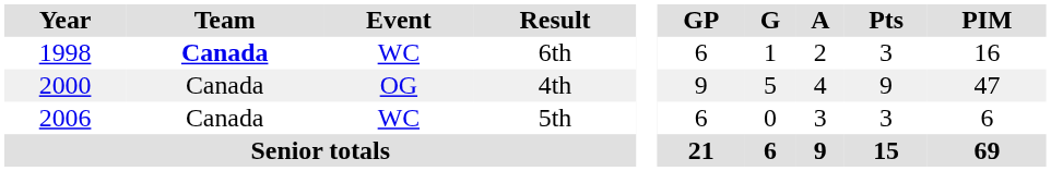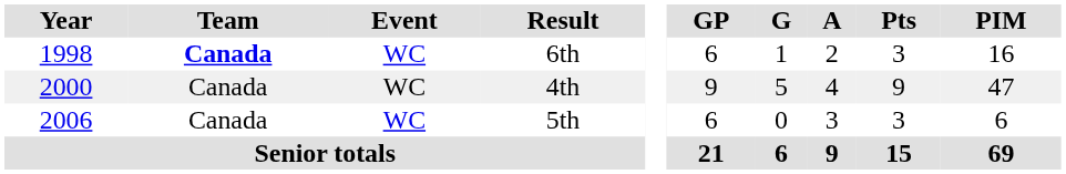 <table border="0" cellpadding="1" cellspacing="0" style="text-align:center; width:40em">
 <tr ALIGN="center" bgcolor="#e0e0e0">
 <th>Year</th>
 <th>Team</th>
 <th>Event</th>
 <th>Result</th>
 <th ALIGN="center" rowspan="99" bgcolor="#ffffff"> </th>
 <th>GP</th>
 <th>G</th>
 <th>A</th>
 <th>Pts</th>
 <th>PIM</th>
 </tr>
 <tr>
 <td><a href='#'>1998</a></td>
 <td><strong><a href='#'>Canada</a></strong></td>
 <td><a href='#'>WC</a></td>
 <td>6th</td>
 <td>6</td>
 <td>1</td>
 <td>2</td>
 <td>3</td>
 <td>16</td>
 </tr>
 <tr bgcolor="#f0f0f0">
 <td><a href='#'>2000</a></td>
 <td>Canada</td>
-<td><a href='#'>OG</a></td>
+<td>WC</td>
 <td>4th</td>
 <td>9</td>
 <td>5</td>
 <td>4</td>
 <td>9</td>
 <td>47</td>
 </tr>
 <tr>
 <td><a href='#'>2006</a></td>
 <td>Canada</td>
 <td><a href='#'>WC</a></td>
 <td>5th</td>
 <td>6</td>
 <td>0</td>
 <td>3</td>
 <td>3</td>
 <td>6</td>
 </tr>
 <tr bgcolor="#e0e0e0">
 <th colspan=4>Senior totals</th>
 <th>21</th>
 <th>6</th>
 <th>9</th>
 <th>15</th>
 <th>69</th>
 </tr>
 </table>
